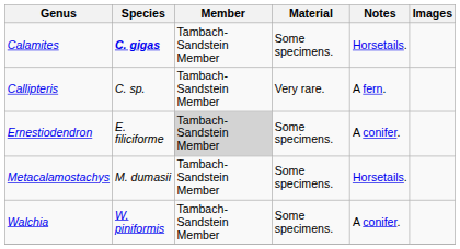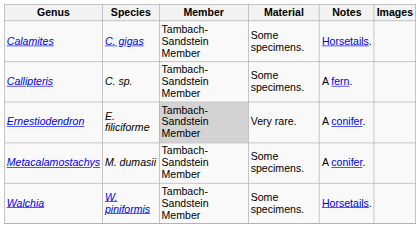 <table class="wikitable sortable" align="center" width="100%">
 <tr>
 <th>Genus</th>
 <th>Species</th>
 <th>Member</th>
 <th class="unsortable">Material</th>
 <th class="unsortable">Notes</th>
 <th class="unsortable">Images</th>
 </tr>
 <tr>
 <td><em><a href='#'>Calamites</a></em></td>
-<td><strong><em><a href='#'>C. gigas</a></em></strong></td>
+<td><em><a href='#'>C. gigas</a></em></td>
 <td>Tambach-Sandstein Member</td>
 <td>Some specimens.</td>
 <td><a href='#'>Horsetails</a>.</td>
 <td></td>
 </tr>
 <tr>
 <td><em><a href='#'>Callipteris</a></em></td>
 <td><em>C. sp.</em></td>
 <td>Tambach-Sandstein Member</td>
-<td>Very rare.</td>
+<td>Some specimens.</td>
 <td>A <a href='#'>fern</a>.</td>
 <td></td>
 </tr>
 <tr>
 <td><em><a href='#'>Ernestiodendron</a></em></td>
 <td><em>E. filiciforme</em></td>
 <td style="background: lightgrey;">Tambach-Sandstein Member</td>
-<td>Some specimens.</td>
+<td>Very rare.</td>
 <td>A <a href='#'>conifer</a>.</td>
 <td></td>
 </tr>
 <tr>
 <td><em><a href='#'>Metacalamostachys</a></em></td>
 <td><em>M. dumasii</em></td>
 <td>Tambach-Sandstein Member</td>
 <td>Some specimens.</td>
-<td><a href='#'>Horsetails</a>.</td>
+<td>A <a href='#'>conifer</a>.</td>
 <td></td>
 </tr>
 <tr>
 <td><em><a href='#'>Walchia</a></em></td>
 <td><em><a href='#'> W. piniformis</a></em></td>
 <td>Tambach-Sandstein Member</td>
 <td>Some specimens.</td>
-<td>A <a href='#'>conifer</a>.</td>
+<td><a href='#'>Horsetails</a>.</td>
 <td></td>
 </tr>
 <tr>
 </tr>
 </table>
